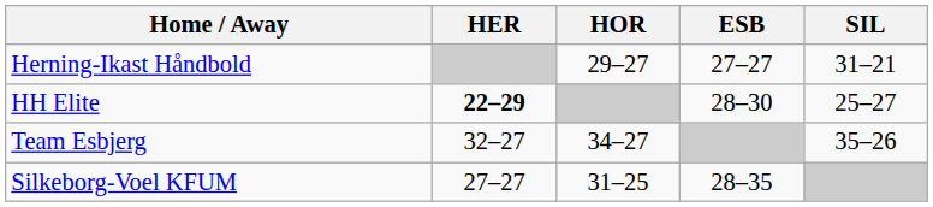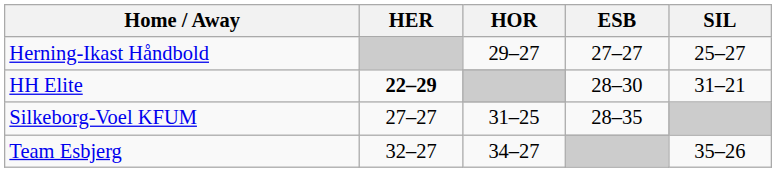 <table class="wikitable" style="text-align: center;" width="600">
 <tr>
 <th>Home / Away</th>
 <th>HER</th>
 <th>HOR</th>
 <th>ESB</th>
 <th>SIL</th>
 </tr>
 <tr>
 <td style="text-align: left;"><a href='#'>Herning-Ikast Håndbold</a></td>
 <td bgcolor=#CCCCCC> </td>
 <td>29–27</td>
 <td>27–27</td>
-<td>31–21</td>
+<td>25–27</td>
 </tr>
 <tr>
 <td style="text-align: left;"><a href='#'>HH Elite</a></td>
 <td><strong>22–29</strong></td>
 <td bgcolor=#CCCCCC> </td>
 <td>28–30</td>
-<td>25–27</td>
+<td>31–21</td>
+</tr>
+<tr>
+<td style="text-align: left;"><a href='#'>Silkeborg-Voel KFUM</a></td>
+<td>27–27</td>
+<td>31–25</td>
+<td>28–35</td>
+<td bgcolor=#CCCCCC> </td>
 </tr>
 <tr>
 <td style="text-align: left;"><a href='#'>Team Esbjerg</a></td>
 <td>32–27</td>
 <td>34–27</td>
 <td bgcolor=#CCCCCC> </td>
 <td>35–26</td>
 </tr>
-<tr>
-<td style="text-align: left;"><a href='#'>Silkeborg-Voel KFUM</a></td>
-<td>27–27</td>
-<td>31–25</td>
-<td>28–35</td>
-<td bgcolor=#CCCCCC> </td>
-</tr>
 </table>
